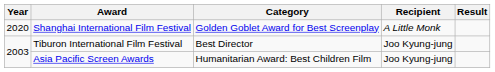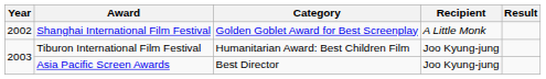 <table class="wikitable">
 <tr>
 <th>Year</th>
 <th>Award</th>
 <th>Category</th>
 <th>Recipient</th>
 <th>Result</th>
 </tr>
 <tr>
-<td>2020</td>
+<td>2002</td>
 <td><a href='#'>Shanghai International Film Festival</a></td>
 <td><a href='#'>Golden Goblet Award for Best Screenplay</a></td>
 <td><em>A Little Monk</em></td>
 <td></td>
 </tr>
 <tr>
 <td rowspan=2>2003</td>
 <td>Tiburon International Film Festival</td>
-<td>Best Director</td>
+<td>Humanitarian Award: Best Children Film</td>
 <td>Joo Kyung-jung</td>
 <td></td>
 </tr>
 <tr>
 <td><a href='#'>Asia Pacific Screen Awards</a></td>
-<td>Humanitarian Award: Best Children Film</td>
+<td>Best Director</td>
 <td>Joo Kyung-jung</td>
 <td></td>
 </tr>
 </table>
